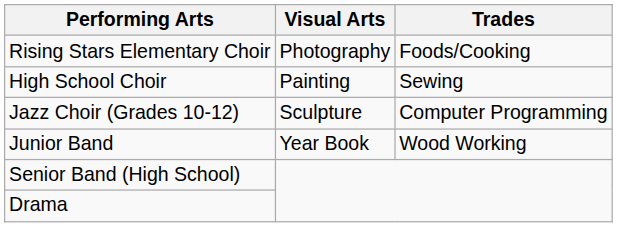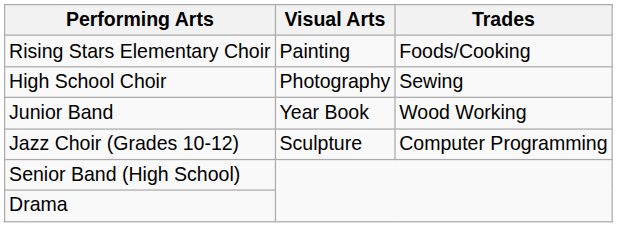 <table class="wikitable">
 <tr>
 <th>Performing Arts</th>
 <th>Visual Arts</th>
 <th>Trades</th>
 </tr>
 <tr>
 <td>Rising Stars Elementary Choir</td>
-<td>Photography</td>
+<td>Painting</td>
 <td>Foods/Cooking</td>
 </tr>
 <tr>
 <td>High School Choir</td>
-<td>Painting</td>
+<td>Photography</td>
 <td>Sewing</td>
+</tr>
+<tr>
+<td>Junior Band</td>
+<td>Year Book</td>
+<td>Wood Working</td>
 </tr>
 <tr>
 <td>Jazz Choir (Grades 10-12)</td>
 <td>Sculpture</td>
 <td>Computer Programming</td>
-</tr>
-<tr>
-<td>Junior Band</td>
-<td>Year Book</td>
-<td>Wood Working</td>
 </tr>
 <tr>
 <td>Senior Band (High School)</td>
 </tr>
 <tr>
 <td>Drama</td>
 </tr>
 </table>
